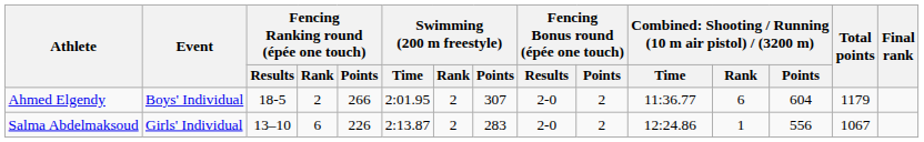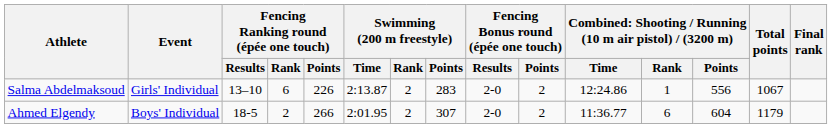 <table class="wikitable" style="font-size:90%;">
 <tr>
 <th rowspan=2>Athlete</th>
 <th rowspan=2>Event</th>
 <th colspan=3>Fencing<br>Ranking round<br><span>(épée one touch)</span></th>
 <th colspan=3>Swimming<br><span>(200 m freestyle)</span></th>
 <th colspan=2>Fencing<br>Bonus round<br><span>(épée one touch)</span></th>
 <th colspan=3>Combined: Shooting / Running<br><span>(10 m air pistol) / (3200 m)</span></th>
 <th rowspan=2>Total<br>points</th>
 <th rowspan=2>Final<br>rank</th>
 </tr>
 <tr style="font-size:95%">
 <th>Results</th>
 <th>Rank</th>
 <th>Points</th>
 <th>Time</th>
 <th>Rank</th>
 <th>Points</th>
 <th>Results</th>
 <th>Points</th>
 <th>Time</th>
 <th>Rank</th>
 <th>Points</th>
 </tr>
 <tr align=center>
+<td align=left><a href='#'>Salma Abdelmaksoud</a></td>
+<td align=left><a href='#'>Girls' Individual</a></td>
+<td>13–10</td>
+<td>6</td>
+<td>226</td>
+<td>2:13.87</td>
+<td>2</td>
+<td>283</td>
+<td>2-0</td>
+<td>2</td>
+<td>12:24.86</td>
+<td>1</td>
+<td>556</td>
+<td>1067</td>
+<td></td>
+</tr>
+<tr align=center>
 <td align=left><a href='#'>Ahmed Elgendy</a></td>
 <td align=left><a href='#'>Boys' Individual</a></td>
 <td>18-5</td>
 <td>2</td>
 <td>266</td>
 <td>2:01.95</td>
 <td>2</td>
 <td>307</td>
 <td>2-0</td>
 <td>2</td>
 <td>11:36.77</td>
 <td>6</td>
 <td>604</td>
 <td>1179</td>
 <td></td>
 </tr>
-<tr align=center>
-<td align=left><a href='#'>Salma Abdelmaksoud</a></td>
-<td align=left><a href='#'>Girls' Individual</a></td>
-<td>13–10</td>
-<td>6</td>
-<td>226</td>
-<td>2:13.87</td>
-<td>2</td>
-<td>283</td>
-<td>2-0</td>
-<td>2</td>
-<td>12:24.86</td>
-<td>1</td>
-<td>556</td>
-<td>1067</td>
-<td></td>
-</tr>
 </table>
